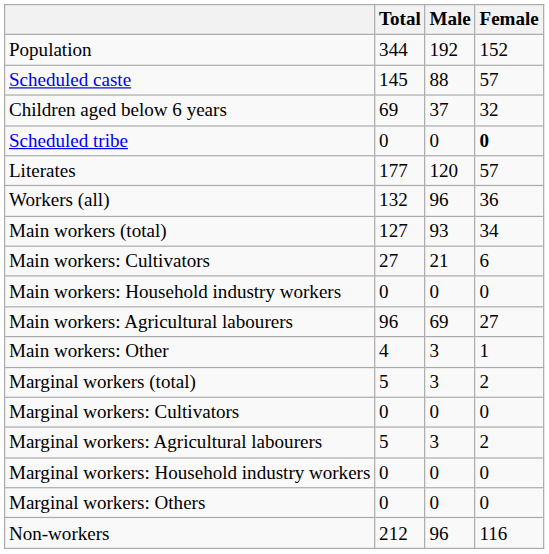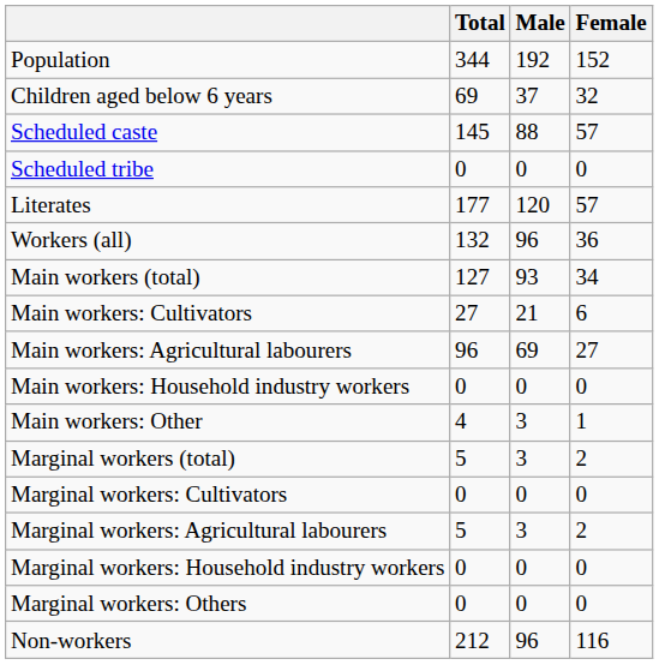 <table class="wikitable sortable">
 <tr>
 <th></th>
 <th>Total</th>
 <th>Male</th>
 <th>Female</th>
 </tr>
 <tr>
 <td>Population</td>
 <td>344</td>
 <td>192</td>
 <td>152</td>
 </tr>
 <tr>
+<td>Children aged below 6 years</td>
+<td>69</td>
+<td>37</td>
+<td>32</td>
+</tr>
+<tr>
 <td><a href='#'>Scheduled caste</a></td>
 <td>145</td>
 <td>88</td>
 <td>57</td>
 </tr>
 <tr>
-<td>Children aged below 6 years</td>
-<td>69</td>
-<td>37</td>
-<td>32</td>
-</tr>
-<tr>
 <td><a href='#'>Scheduled tribe</a></td>
 <td>0</td>
 <td>0</td>
-<td><strong>0</strong></td>
+<td>0</td>
 </tr>
 <tr>
 <td>Literates</td>
 <td>177</td>
 <td>120</td>
 <td>57</td>
 </tr>
 <tr>
 <td>Workers (all)</td>
 <td>132</td>
 <td>96</td>
 <td>36</td>
 </tr>
 <tr>
 <td>Main workers (total)</td>
 <td>127</td>
 <td>93</td>
 <td>34</td>
 </tr>
 <tr>
 <td>Main workers: Cultivators</td>
 <td>27</td>
 <td>21</td>
 <td>6</td>
 </tr>
 <tr>
+<td>Main workers: Agricultural labourers</td>
+<td>96</td>
+<td>69</td>
+<td>27</td>
+</tr>
+<tr>
 <td>Main workers: Household industry workers</td>
 <td>0</td>
 <td>0</td>
 <td>0</td>
-</tr>
-<tr>
-<td>Main workers: Agricultural labourers</td>
-<td>96</td>
-<td>69</td>
-<td>27</td>
 </tr>
 <tr>
 <td>Main workers: Other</td>
 <td>4</td>
 <td>3</td>
 <td>1</td>
 </tr>
 <tr>
 <td>Marginal workers (total)</td>
 <td>5</td>
 <td>3</td>
 <td>2</td>
 </tr>
 <tr>
 <td>Marginal workers: Cultivators</td>
 <td>0</td>
 <td>0</td>
 <td>0</td>
 </tr>
 <tr>
 <td>Marginal workers: Agricultural labourers</td>
 <td>5</td>
 <td>3</td>
 <td>2</td>
 </tr>
 <tr>
 <td>Marginal workers: Household industry workers</td>
 <td>0</td>
 <td>0</td>
 <td>0</td>
 </tr>
 <tr>
 <td>Marginal workers: Others</td>
 <td>0</td>
 <td>0</td>
 <td>0</td>
 </tr>
 <tr>
 <td>Non-workers</td>
 <td>212</td>
 <td>96</td>
 <td>116</td>
 </tr>
 </table>
